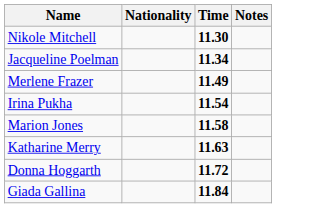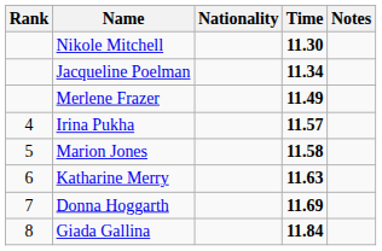 <table class="wikitable sortable" style="text-align:center">
 <tr>
+<th>Rank</th>
 <th>Name</th>
 <th>Nationality</th>
 <th>Time</th>
 <th>Notes</th>
 </tr>
 <tr>
+<td></td>
 <td align=left><a href='#'>Nikole Mitchell</a></td>
 <td align=left></td>
 <td><strong>11.30</strong></td>
 <td></td>
 </tr>
 <tr>
+<td></td>
 <td align=left><a href='#'>Jacqueline Poelman</a></td>
 <td align=left></td>
 <td><strong>11.34</strong></td>
 <td></td>
 </tr>
 <tr>
+<td></td>
 <td align=left><a href='#'>Merlene Frazer</a></td>
 <td align=left></td>
 <td><strong>11.49</strong></td>
 <td></td>
 </tr>
 <tr>
+<td>4</td>
 <td align=left><a href='#'>Irina Pukha</a></td>
 <td align=left></td>
-<td><strong>11.54</strong></td>
+<td><strong>11.57</strong></td>
 <td></td>
 </tr>
 <tr>
+<td>5</td>
 <td align=left><a href='#'>Marion Jones</a></td>
 <td align=left></td>
 <td><strong>11.58</strong></td>
 <td></td>
 </tr>
 <tr>
+<td>6</td>
 <td align=left><a href='#'>Katharine Merry</a></td>
 <td align=left></td>
 <td><strong>11.63</strong></td>
 <td></td>
 </tr>
 <tr>
+<td>7</td>
 <td align=left><a href='#'>Donna Hoggarth</a></td>
 <td align=left></td>
-<td><strong>11.72</strong></td>
+<td><strong>11.69</strong></td>
 <td></td>
 </tr>
 <tr>
+<td>8</td>
 <td align=left><a href='#'>Giada Gallina</a></td>
 <td align=left></td>
 <td><strong>11.84</strong></td>
 <td></td>
 </tr>
 </table>
